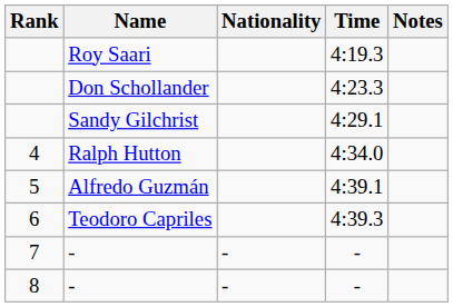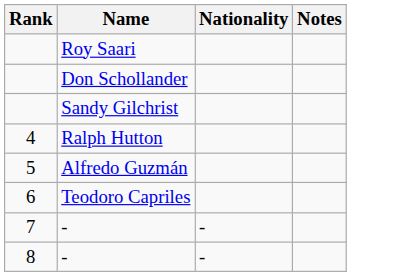 <table class="wikitable sortable" style="text-align:center">
 <tr>
 <th>Rank</th>
 <th>Name</th>
 <th>Nationality</th>
-<th>Time</th>
 <th>Notes</th>
 </tr>
 <tr>
 <td></td>
 <td align=left><a href='#'>Roy Saari</a></td>
 <td align=left></td>
-<td>4:19.3</td>
 <td></td>
 </tr>
 <tr>
 <td></td>
 <td align=left><a href='#'>Don Schollander</a></td>
 <td align=left></td>
-<td>4:23.3</td>
 <td></td>
 </tr>
 <tr>
 <td></td>
 <td align=left><a href='#'>Sandy Gilchrist</a></td>
 <td align=left></td>
-<td>4:29.1</td>
 <td></td>
 </tr>
 <tr>
 <td>4</td>
 <td align=left><a href='#'>Ralph Hutton</a></td>
 <td align=left></td>
-<td>4:34.0</td>
 <td></td>
 </tr>
 <tr>
 <td>5</td>
 <td align=left><a href='#'>Alfredo Guzmán</a></td>
 <td align=left></td>
-<td>4:39.1</td>
 <td></td>
 </tr>
 <tr>
 <td>6</td>
 <td align=left><a href='#'>Teodoro Capriles</a></td>
 <td align=left></td>
-<td>4:39.3</td>
 <td></td>
 </tr>
 <tr>
 <td>7</td>
 <td align=left>-</td>
 <td align=left>-</td>
-<td>-</td>
 <td></td>
 </tr>
 <tr>
 <td>8</td>
 <td align=left>-</td>
 <td align=left>-</td>
-<td>-</td>
 <td></td>
 </tr>
 </table>
